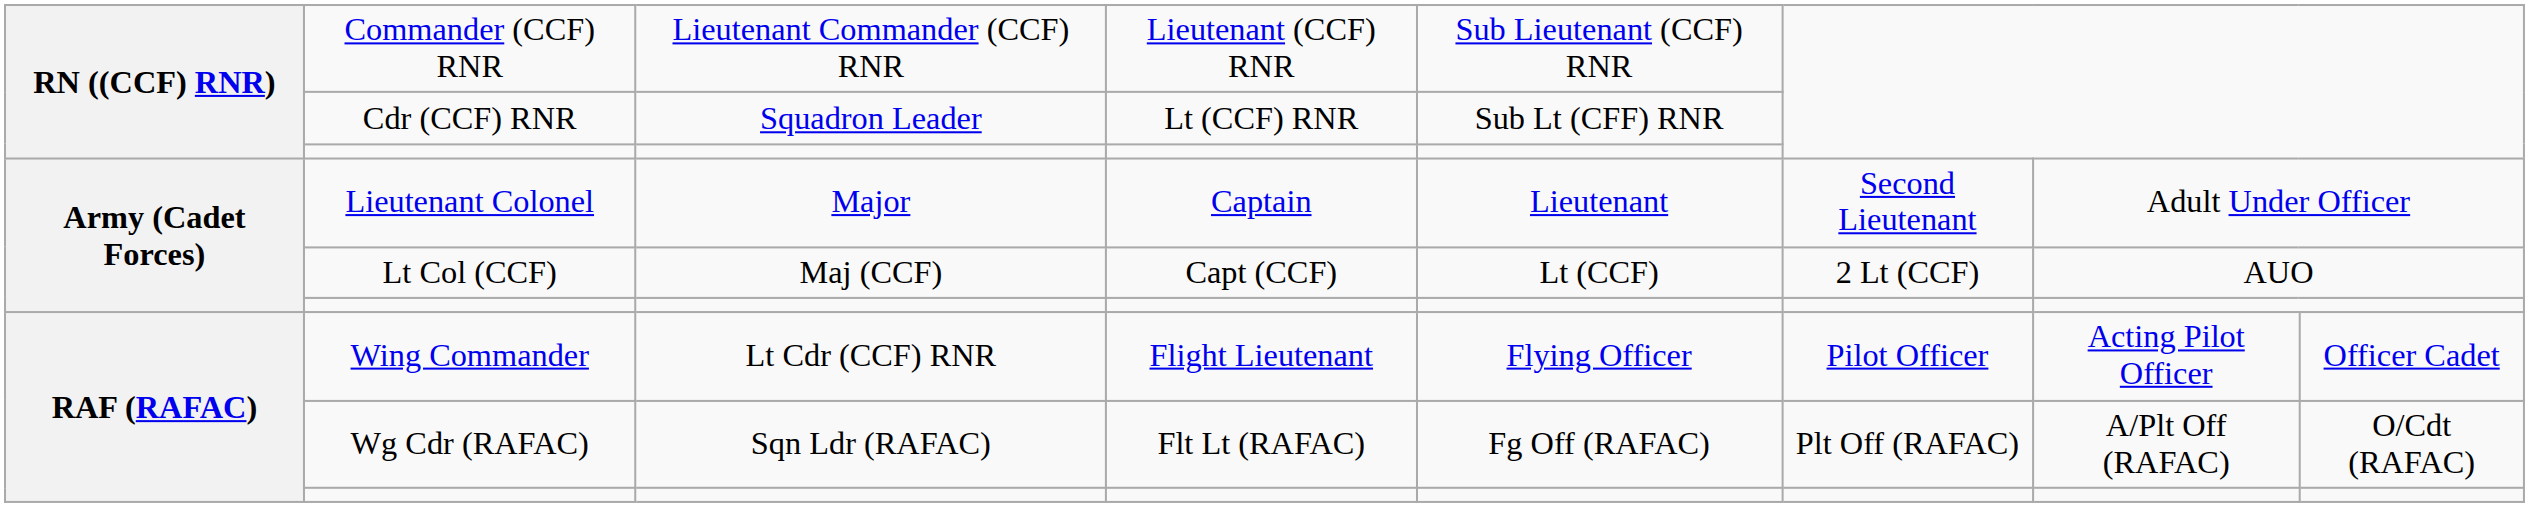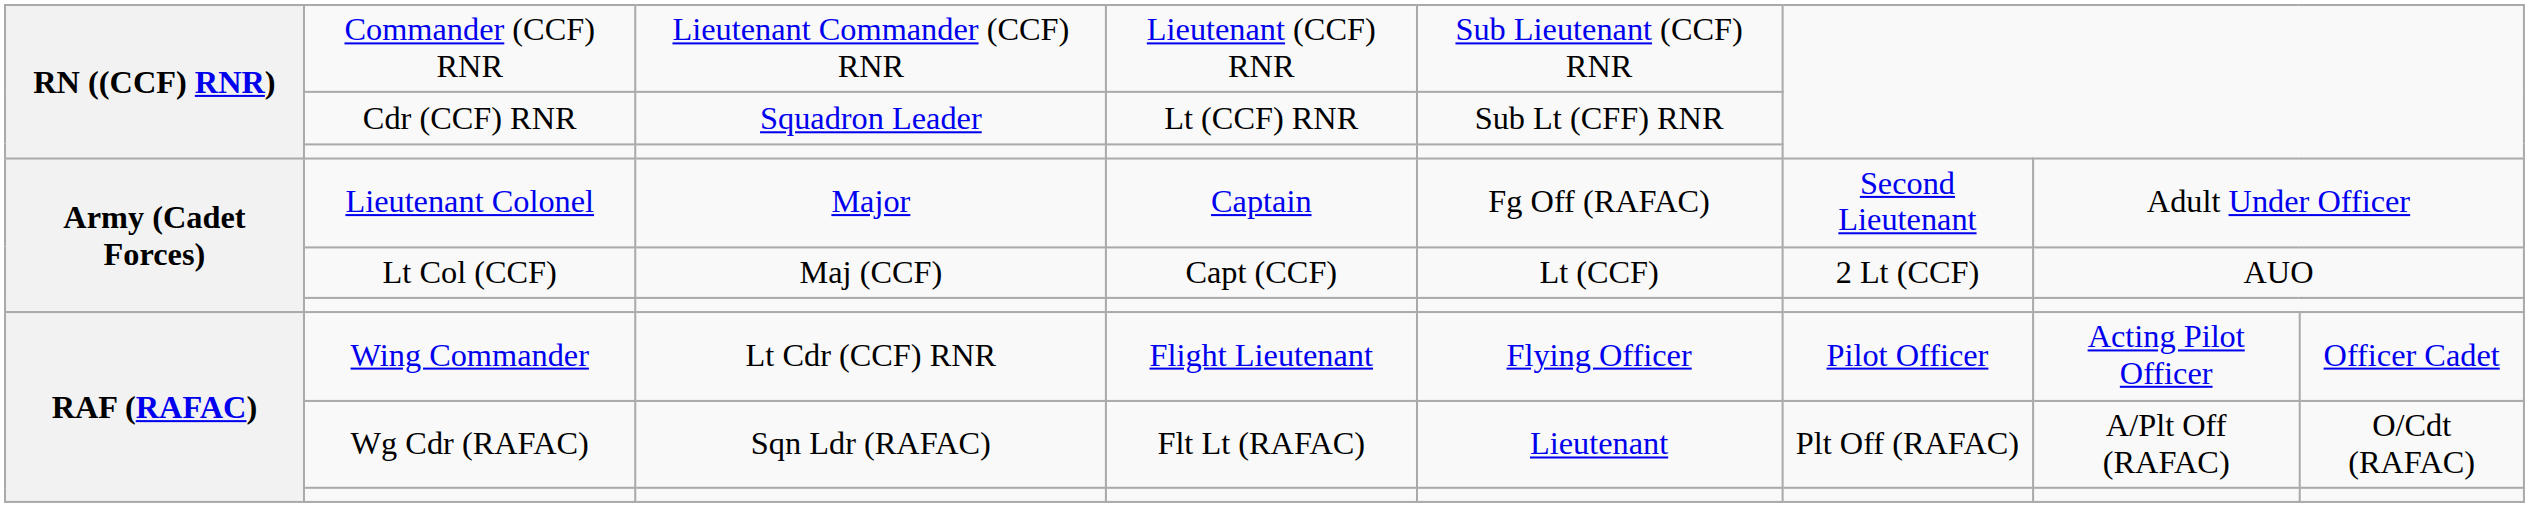 <table class="wikitable">
 <tr style="text-align:center;">
 <th rowspan="3">RN ((CCF) <a href='#'>RNR</a>)</th>
 <td><a href='#'>Commander</a> (CCF) RNR</td>
 <td><a href='#'>Lieutenant Commander</a> (CCF) RNR</td>
 <td><a href='#'>Lieutenant</a> (CCF) RNR</td>
 <td><a href='#'>Sub Lieutenant</a> (CCF) RNR</td>
 </tr>
 <tr style="text-align:center;">
 <td>Cdr (CCF) RNR</td>
 <td><a href='#'>Squadron Leader</a></td>
 <td>Lt (CCF) RNR</td>
 <td>Sub Lt (CFF) RNR</td>
 </tr>
 <tr style="text-align:center;">
 <td></td>
 <td></td>
 <td></td>
 <td></td>
 </tr>
 <tr style="text-align:center;">
 <th rowspan="3">Army (Cadet Forces)</th>
 <td><a href='#'>Lieutenant Colonel</a></td>
 <td><a href='#'>Major</a></td>
 <td><a href='#'>Captain</a></td>
-<td><a href='#'>Lieutenant</a></td>
+<td>Fg Off (RAFAC)</td>
 <td><a href='#'>Second Lieutenant</a></td>
 <td colspan=2>Adult <a href='#'>Under Officer</a></td>
 </tr>
 <tr style="text-align:center;">
 <td>Lt Col (CCF)</td>
 <td>Maj (CCF)</td>
 <td>Capt (CCF)</td>
 <td>Lt (CCF)</td>
 <td>2 Lt (CCF)</td>
 <td colspan=2>AUO</td>
 </tr>
 <tr style="text-align:center;">
 <td></td>
 <td></td>
 <td></td>
 <td></td>
 <td></td>
 <td colspan=2></td>
 </tr>
 <tr style="text-align:center;">
 <th rowspan="3">RAF (<a href='#'>RAFAC</a>)</th>
 <td><a href='#'>Wing Commander</a></td>
 <td>Lt Cdr (CCF) RNR</td>
 <td><a href='#'>Flight Lieutenant</a></td>
 <td><a href='#'>Flying Officer</a></td>
 <td><a href='#'>Pilot Officer</a></td>
 <td><a href='#'>Acting Pilot Officer</a></td>
 <td><a href='#'>Officer Cadet</a></td>
 </tr>
 <tr style="text-align:center;">
 <td>Wg Cdr (RAFAC)</td>
 <td>Sqn Ldr (RAFAC)</td>
 <td>Flt Lt (RAFAC)</td>
-<td>Fg Off (RAFAC)</td>
+<td><a href='#'>Lieutenant</a></td>
 <td>Plt Off (RAFAC)</td>
 <td>A/Plt Off (RAFAC)</td>
 <td>O/Cdt (RAFAC)</td>
 </tr>
 <tr style="text-align:center;">
 <td></td>
 <td></td>
 <td></td>
 <td></td>
 <td></td>
 <td></td>
 <td></td>
 </tr>
 </table>
